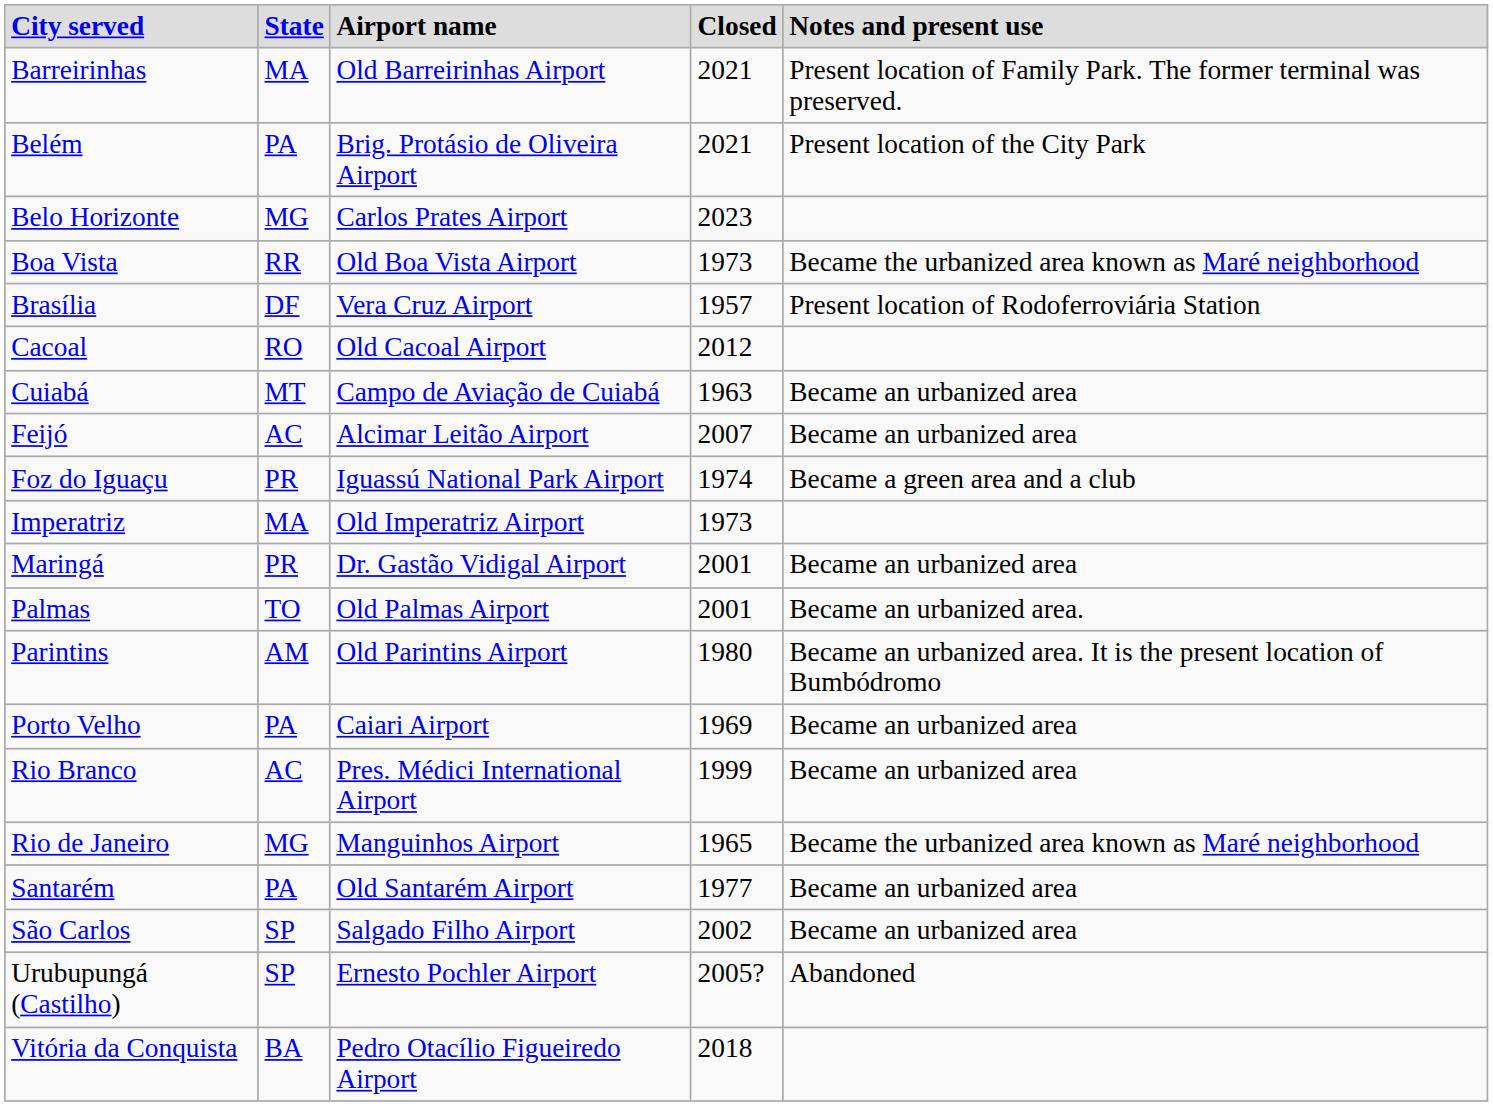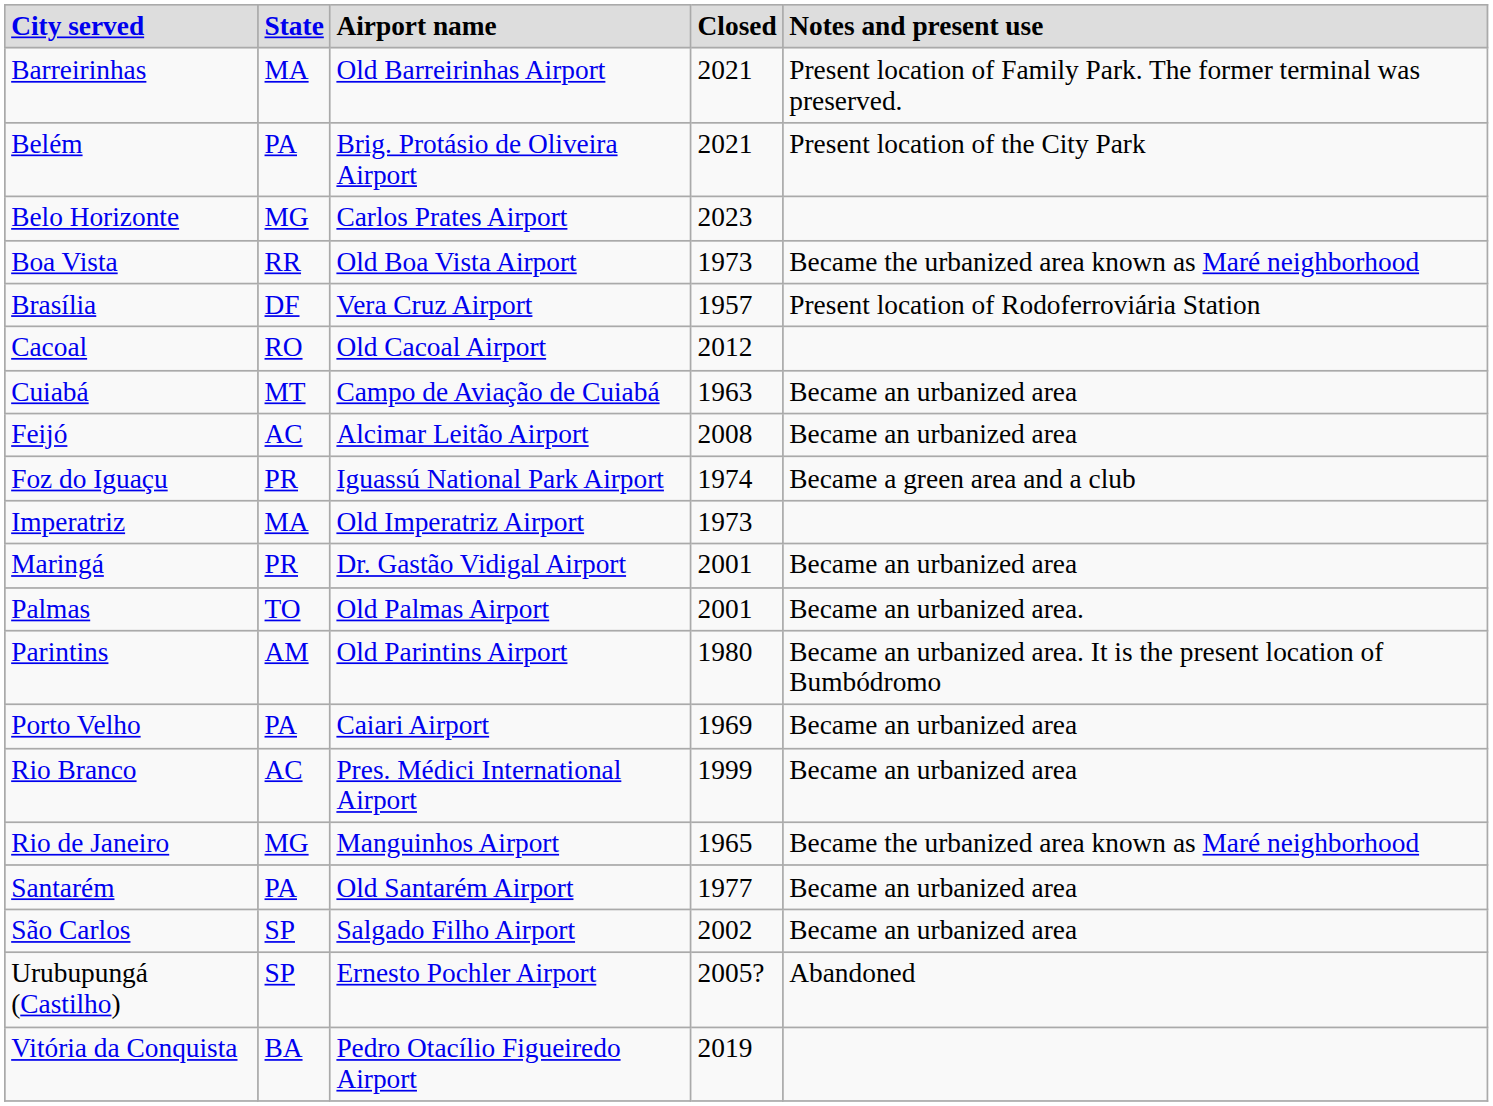 <table class="wikitable sortable">
 <tr valign=baseline style="font-weight:bold; background-color: #DDDDDD;">
 <td><a href='#'>City served</a></td>
 <td><a href='#'>State</a></td>
 <td>Airport name</td>
 <td>Closed</td>
 <td>Notes and present use</td>
 </tr>
 <tr valign=top>
 <td><a href='#'>Barreirinhas</a></td>
 <td><a href='#'>MA</a></td>
 <td><a href='#'>Old Barreirinhas Airport</a></td>
 <td>2021</td>
 <td>Present location of Family Park. The former terminal was preserved.</td>
 </tr>
 <tr valign=top>
 <td><a href='#'>Belém</a></td>
 <td><a href='#'>PA</a></td>
 <td><a href='#'>Brig. Protásio de Oliveira Airport</a></td>
 <td>2021</td>
 <td>Present location of the City Park</td>
 </tr>
 <tr valign=top>
 <td><a href='#'>Belo Horizonte</a></td>
 <td><a href='#'>MG</a></td>
 <td><a href='#'>Carlos Prates Airport</a></td>
 <td>2023</td>
 <td></td>
 </tr>
 <tr valign=top>
 <td><a href='#'>Boa Vista</a></td>
 <td><a href='#'>RR</a></td>
 <td><a href='#'>Old Boa Vista Airport</a></td>
 <td>1973</td>
 <td>Became the urbanized area known as <a href='#'>Maré neighborhood</a></td>
 </tr>
 <tr valign=top>
 <td><a href='#'>Brasília</a></td>
 <td><a href='#'>DF</a></td>
 <td><a href='#'>Vera Cruz Airport</a></td>
 <td>1957</td>
 <td>Present location of Rodoferroviária Station</td>
 </tr>
 <tr valign=top>
 <td><a href='#'>Cacoal</a></td>
 <td><a href='#'>RO</a></td>
 <td><a href='#'>Old Cacoal Airport</a></td>
 <td>2012</td>
 <td></td>
 </tr>
 <tr valign=top>
 <td><a href='#'>Cuiabá</a></td>
 <td><a href='#'>MT</a></td>
 <td><a href='#'>Campo de Aviação de Cuiabá</a></td>
 <td>1963</td>
 <td>Became an urbanized area</td>
 </tr>
 <tr valign=top>
 <td><a href='#'>Feijó</a></td>
 <td><a href='#'>AC</a></td>
 <td><a href='#'>Alcimar Leitão Airport</a></td>
-<td>2007</td>
+<td>2008</td>
 <td>Became an urbanized area</td>
 </tr>
 <tr valign=top>
 <td><a href='#'>Foz do Iguaçu</a></td>
 <td><a href='#'>PR</a></td>
 <td><a href='#'>Iguassú National Park Airport</a></td>
 <td>1974</td>
 <td>Became a green area and a club</td>
 </tr>
 <tr valign=top>
 <td><a href='#'>Imperatriz</a></td>
 <td><a href='#'>MA</a></td>
 <td><a href='#'>Old Imperatriz Airport</a></td>
 <td>1973</td>
 <td></td>
 </tr>
 <tr valign=top>
 <td><a href='#'>Maringá</a></td>
 <td><a href='#'>PR</a></td>
 <td><a href='#'>Dr. Gastão Vidigal Airport</a></td>
 <td>2001</td>
 <td>Became an urbanized area</td>
 </tr>
 <tr valign=top>
 <td><a href='#'>Palmas</a></td>
 <td><a href='#'>TO</a></td>
 <td><a href='#'>Old Palmas Airport</a></td>
 <td>2001</td>
 <td>Became an urbanized area.</td>
 </tr>
 <tr valign=top>
 <td><a href='#'>Parintins</a></td>
 <td><a href='#'>AM</a></td>
 <td><a href='#'>Old Parintins Airport</a></td>
 <td>1980</td>
 <td>Became an urbanized area. It is the present location of Bumbódromo</td>
 </tr>
 <tr valign=top>
 <td><a href='#'>Porto Velho</a></td>
 <td><a href='#'>PA</a></td>
 <td><a href='#'>Caiari Airport</a></td>
 <td>1969</td>
 <td>Became an urbanized area</td>
 </tr>
 <tr valign=top>
 <td><a href='#'>Rio Branco</a></td>
 <td><a href='#'>AC</a></td>
 <td><a href='#'>Pres. Médici International Airport</a></td>
 <td>1999</td>
 <td>Became an urbanized area</td>
 </tr>
 <tr valign=top>
 <td><a href='#'>Rio de Janeiro</a></td>
 <td><a href='#'>MG</a></td>
 <td><a href='#'>Manguinhos Airport</a></td>
 <td>1965</td>
 <td>Became the urbanized area known as <a href='#'>Maré neighborhood</a></td>
 </tr>
 <tr valign=top>
 <td><a href='#'>Santarém</a></td>
 <td><a href='#'>PA</a></td>
 <td><a href='#'>Old Santarém Airport</a></td>
 <td>1977</td>
 <td>Became an urbanized area</td>
 </tr>
 <tr valign=top>
 <td><a href='#'>São Carlos</a></td>
 <td><a href='#'>SP</a></td>
 <td><a href='#'>Salgado Filho Airport</a></td>
 <td>2002</td>
 <td>Became an urbanized area</td>
 </tr>
 <tr valign=top>
 <td>Urubupungá (<a href='#'>Castilho</a>)</td>
 <td><a href='#'>SP</a></td>
 <td><a href='#'>Ernesto Pochler Airport</a></td>
 <td>2005?</td>
 <td>Abandoned</td>
 </tr>
 <tr valign=top>
 <td><a href='#'>Vitória da Conquista</a></td>
 <td><a href='#'>BA</a></td>
 <td><a href='#'>Pedro Otacílio Figueiredo Airport</a></td>
-<td>2018</td>
+<td>2019</td>
 <td></td>
 </tr>
 </table>
